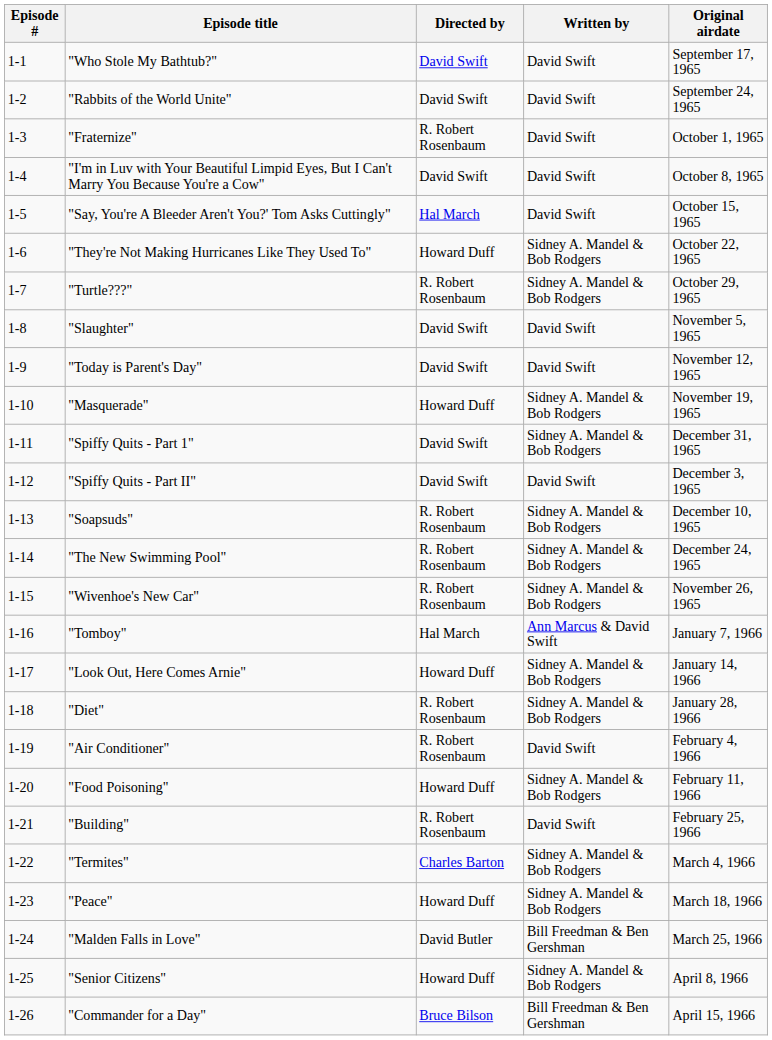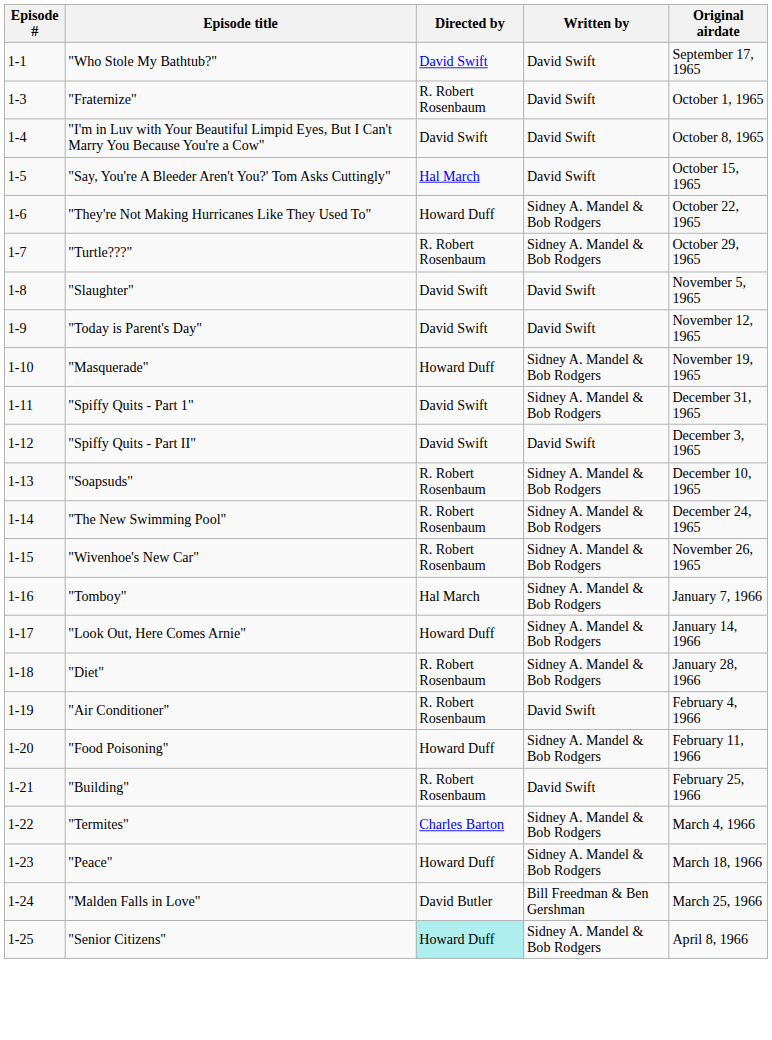 <table class="wikitable">
 <tr>
 <th>Episode #</th>
 <th>Episode title</th>
 <th>Directed by</th>
 <th>Written by</th>
 <th>Original airdate</th>
 </tr>
 <tr>
 <td>1-1</td>
 <td>"Who Stole My Bathtub?"</td>
 <td><a href='#'>David Swift</a></td>
 <td>David Swift</td>
 <td>September 17, 1965</td>
-</tr>
-<tr>
-<td>1-2</td>
-<td>"Rabbits of the World Unite"</td>
-<td>David Swift</td>
-<td>David Swift</td>
-<td>September 24, 1965</td>
 </tr>
 <tr>
 <td>1-3</td>
 <td>"Fraternize"</td>
 <td>R. Robert Rosenbaum</td>
 <td>David Swift</td>
 <td>October 1, 1965</td>
 </tr>
 <tr>
 <td>1-4</td>
 <td>"I'm in Luv with Your Beautiful Limpid Eyes, But I Can't Marry You Because You're a Cow"</td>
 <td>David Swift</td>
 <td>David Swift</td>
 <td>October 8, 1965</td>
 </tr>
 <tr>
 <td>1-5</td>
 <td>"Say, You're A Bleeder Aren't You?' Tom Asks Cuttingly"</td>
 <td><a href='#'>Hal March</a></td>
 <td>David Swift</td>
 <td>October 15, 1965</td>
 </tr>
 <tr>
 <td>1-6</td>
 <td>"They're Not Making Hurricanes Like They Used To"</td>
 <td>Howard Duff</td>
 <td>Sidney A. Mandel & Bob Rodgers</td>
 <td>October 22, 1965</td>
 </tr>
 <tr>
 <td>1-7</td>
 <td>"Turtle???"</td>
 <td>R. Robert Rosenbaum</td>
 <td>Sidney A. Mandel & Bob Rodgers</td>
 <td>October 29, 1965</td>
 </tr>
 <tr>
 <td>1-8</td>
 <td>"Slaughter"</td>
 <td>David Swift</td>
 <td>David Swift</td>
 <td>November 5, 1965</td>
 </tr>
 <tr>
 <td>1-9</td>
 <td>"Today is Parent's Day"</td>
 <td>David Swift</td>
 <td>David Swift</td>
 <td>November 12, 1965</td>
 </tr>
 <tr>
 <td>1-10</td>
 <td>"Masquerade"</td>
 <td>Howard Duff</td>
 <td>Sidney A. Mandel & Bob Rodgers</td>
 <td>November 19, 1965</td>
 </tr>
 <tr>
 <td>1-11</td>
 <td>"Spiffy Quits - Part 1"</td>
 <td>David Swift</td>
 <td>Sidney A. Mandel & Bob Rodgers</td>
 <td>December 31, 1965</td>
 </tr>
 <tr>
 <td>1-12</td>
 <td>"Spiffy Quits - Part II"</td>
 <td>David Swift</td>
 <td>David Swift</td>
 <td>December 3, 1965</td>
 </tr>
 <tr>
 <td>1-13</td>
 <td>"Soapsuds"</td>
 <td>R. Robert Rosenbaum</td>
 <td>Sidney A. Mandel & Bob Rodgers</td>
 <td>December 10, 1965</td>
 </tr>
 <tr>
 <td>1-14</td>
 <td>"The New Swimming Pool"</td>
 <td>R. Robert Rosenbaum</td>
 <td>Sidney A. Mandel & Bob Rodgers</td>
 <td>December 24, 1965</td>
 </tr>
 <tr>
 <td>1-15</td>
 <td>"Wivenhoe's New Car"</td>
 <td>R. Robert Rosenbaum</td>
 <td>Sidney A. Mandel & Bob Rodgers</td>
 <td>November 26, 1965</td>
 </tr>
 <tr>
 <td>1-16</td>
 <td>"Tomboy"</td>
 <td>Hal March</td>
-<td><a href='#'>Ann Marcus</a> & David Swift</td>
+<td>Sidney A. Mandel & Bob Rodgers</td>
 <td>January 7, 1966</td>
 </tr>
 <tr>
 <td>1-17</td>
 <td>"Look Out, Here Comes Arnie"</td>
 <td>Howard Duff</td>
 <td>Sidney A. Mandel & Bob Rodgers</td>
 <td>January 14, 1966</td>
 </tr>
 <tr>
 <td>1-18</td>
 <td>"Diet"</td>
 <td>R. Robert Rosenbaum</td>
 <td>Sidney A. Mandel & Bob Rodgers</td>
 <td>January 28, 1966</td>
 </tr>
 <tr>
 <td>1-19</td>
 <td>"Air Conditioner"</td>
 <td>R. Robert Rosenbaum</td>
 <td>David Swift</td>
 <td>February 4, 1966</td>
 </tr>
 <tr>
 <td>1-20</td>
 <td>"Food Poisoning"</td>
 <td>Howard Duff</td>
 <td>Sidney A. Mandel & Bob Rodgers</td>
 <td>February 11, 1966</td>
 </tr>
 <tr>
 <td>1-21</td>
 <td>"Building"</td>
 <td>R. Robert Rosenbaum</td>
 <td>David Swift</td>
 <td>February 25, 1966</td>
 </tr>
 <tr>
 <td>1-22</td>
 <td>"Termites"</td>
 <td><a href='#'>Charles Barton</a></td>
 <td>Sidney A. Mandel & Bob Rodgers</td>
 <td>March 4, 1966</td>
 </tr>
 <tr>
 <td>1-23</td>
 <td>"Peace"</td>
 <td>Howard Duff</td>
 <td>Sidney A. Mandel & Bob Rodgers</td>
 <td>March 18, 1966</td>
 </tr>
 <tr>
 <td>1-24</td>
 <td>"Malden Falls in Love"</td>
 <td>David Butler</td>
 <td>Bill Freedman & Ben Gershman</td>
 <td>March 25, 1966</td>
 </tr>
 <tr>
 <td>1-25</td>
 <td>"Senior Citizens"</td>
-<td>Howard Duff</td>
+<td style="background: paleturquoise;">Howard Duff</td>
 <td>Sidney A. Mandel & Bob Rodgers</td>
 <td>April 8, 1966</td>
 </tr>
-<tr>
-<td>1-26</td>
-<td>"Commander for a Day"</td>
-<td><a href='#'>Bruce Bilson</a></td>
-<td>Bill Freedman & Ben Gershman</td>
-<td>April 15, 1966</td>
-</tr>
 </table>
